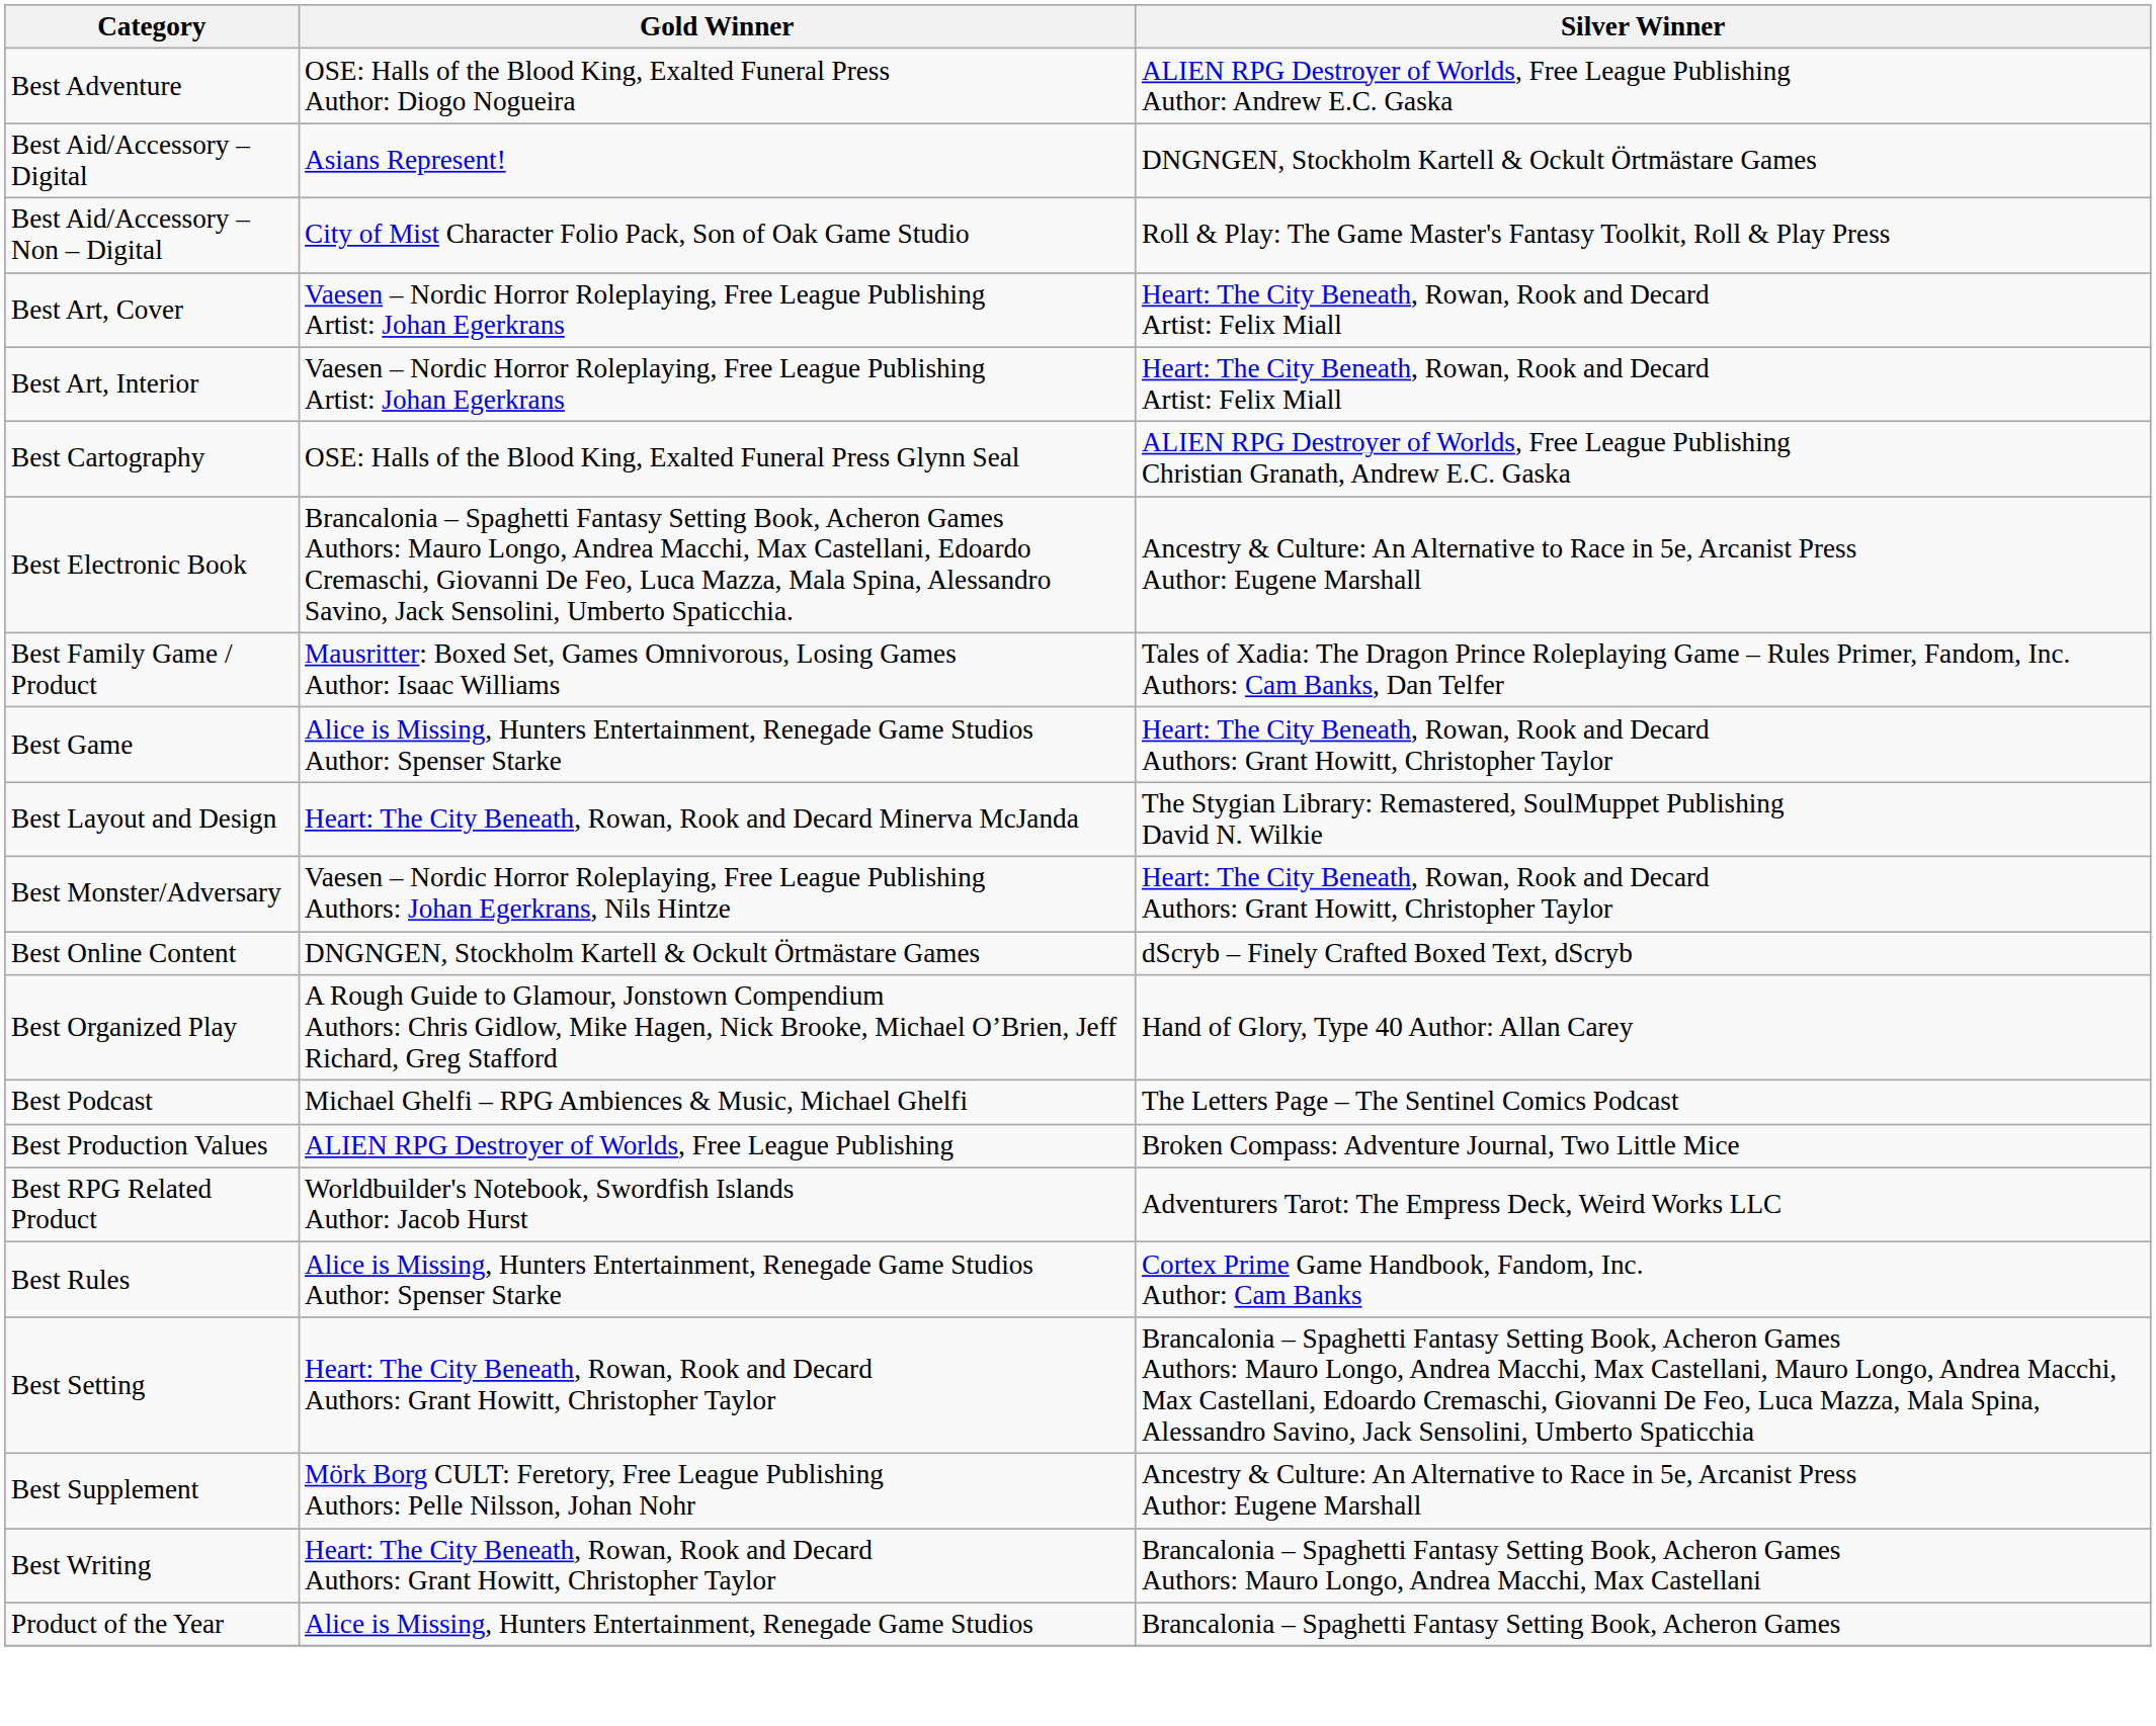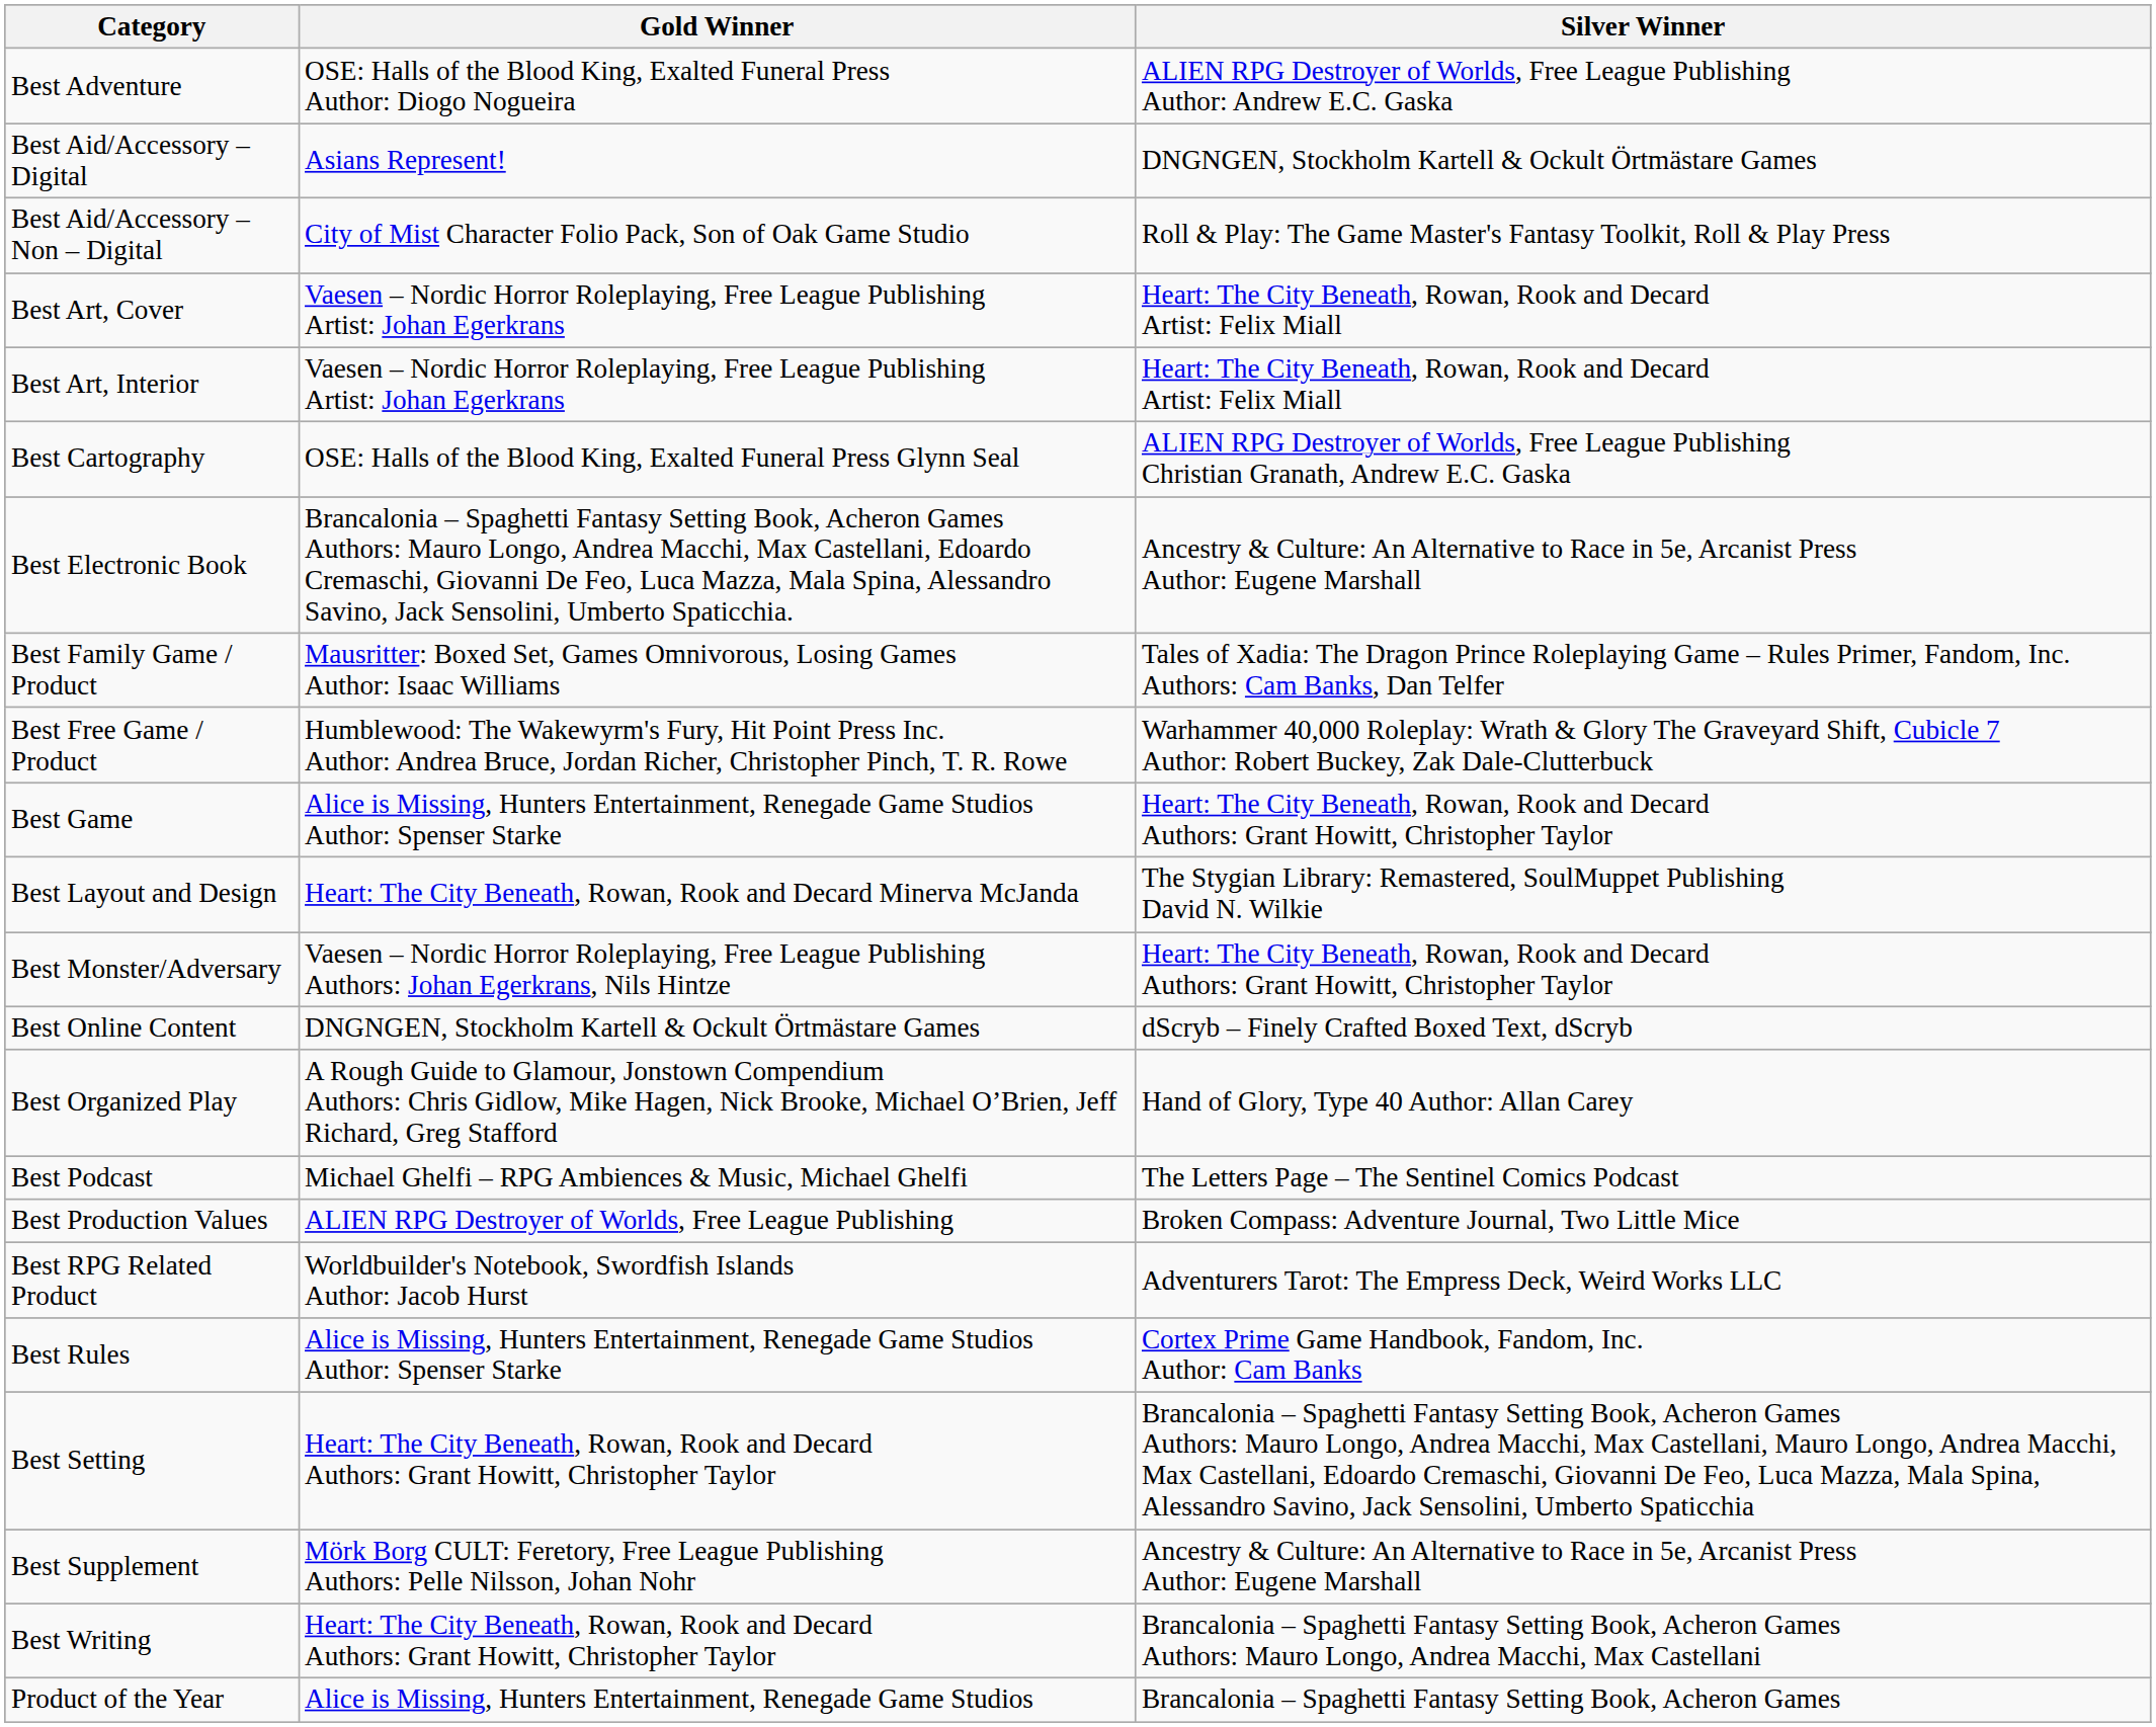 <table class="wikitable">
 <tr>
 <th>Category</th>
 <th>Gold Winner</th>
 <th>Silver Winner</th>
 </tr>
 <tr>
 <td>Best Adventure</td>
 <td>OSE: Halls of the Blood King, Exalted Funeral Press<br>Author: Diogo Nogueira</td>
 <td><a href='#'>ALIEN RPG Destroyer of Worlds</a>, Free League Publishing<br>Author: Andrew E.C. Gaska</td>
 </tr>
 <tr>
 <td>Best Aid/Accessory – Digital</td>
 <td><a href='#'>Asians Represent!</a></td>
 <td>DNGNGEN, Stockholm Kartell & Ockult Örtmästare Games</td>
 </tr>
 <tr>
 <td>Best Aid/Accessory – Non – Digital</td>
 <td><a href='#'>City of Mist</a> Character Folio Pack, Son of Oak Game Studio</td>
 <td>Roll & Play: The Game Master's Fantasy Toolkit, Roll & Play Press</td>
 </tr>
 <tr>
 <td>Best Art, Cover</td>
 <td><a href='#'>Vaesen</a> – Nordic Horror Roleplaying, Free League Publishing<br>Artist: <a href='#'>Johan Egerkrans</a></td>
 <td><a href='#'>Heart: The City Beneath</a>, Rowan, Rook and Decard<br>Artist: Felix Miall</td>
 </tr>
 <tr>
 <td>Best Art, Interior</td>
 <td>Vaesen – Nordic Horror Roleplaying, Free League Publishing<br>Artist: <a href='#'>Johan Egerkrans</a></td>
 <td><a href='#'>Heart: The City Beneath</a>, Rowan, Rook and Decard<br>Artist: Felix Miall</td>
 </tr>
 <tr>
 <td>Best Cartography</td>
 <td>OSE: Halls of the Blood King, Exalted Funeral Press Glynn Seal</td>
 <td><a href='#'>ALIEN RPG Destroyer of Worlds</a>, Free League Publishing<br>Christian Granath, Andrew E.C. Gaska</td>
 </tr>
 <tr>
 <td>Best Electronic Book</td>
 <td>Brancalonia – Spaghetti Fantasy Setting Book, Acheron Games<br>Authors: Mauro Longo, Andrea Macchi, Max Castellani, Edoardo Cremaschi, Giovanni De Feo, Luca Mazza, Mala Spina, Alessandro Savino, Jack Sensolini, Umberto Spaticchia.</td>
 <td>Ancestry & Culture: An Alternative to Race in 5e, Arcanist Press<br>Author: Eugene Marshall</td>
 </tr>
 <tr>
 <td>Best Family Game / Product</td>
 <td><a href='#'>Mausritter</a>: Boxed Set, Games Omnivorous, Losing Games<br>Author: Isaac Williams</td>
 <td>Tales of Xadia: The Dragon Prince Roleplaying Game – Rules Primer, Fandom, Inc.<br>Authors: <a href='#'>Cam Banks</a>, Dan Telfer</td>
+</tr>
+<tr>
+<td>Best Free Game / Product</td>
+<td>Humblewood: The Wakewyrm's Fury, Hit Point Press Inc.<br>Author: Andrea Bruce, Jordan Richer, Christopher Pinch, T. R. Rowe</td>
+<td>Warhammer 40,000 Roleplay: Wrath & Glory The Graveyard Shift, <a href='#'>Cubicle 7</a><br>Author: Robert Buckey, Zak Dale-Clutterbuck</td>
 </tr>
 <tr>
 <td>Best Game</td>
 <td><a href='#'>Alice is Missing</a>, Hunters Entertainment, Renegade Game Studios<br>Author: Spenser Starke</td>
 <td><a href='#'>Heart: The City Beneath</a>, Rowan, Rook and Decard<br>Authors: Grant Howitt, Christopher Taylor</td>
 </tr>
 <tr>
 <td>Best Layout and Design</td>
 <td><a href='#'>Heart: The City Beneath</a>, Rowan, Rook and Decard  Minerva McJanda</td>
 <td>The Stygian Library: Remastered, SoulMuppet Publishing<br>David N. Wilkie</td>
 </tr>
 <tr>
 <td>Best Monster/Adversary</td>
 <td>Vaesen – Nordic Horror Roleplaying, Free League Publishing<br>Authors: <a href='#'>Johan Egerkrans</a>, Nils Hintze</td>
 <td><a href='#'>Heart: The City Beneath</a>, Rowan, Rook and Decard<br>Authors: Grant Howitt, Christopher Taylor</td>
 </tr>
 <tr>
 <td>Best Online Content</td>
 <td>DNGNGEN, Stockholm Kartell & Ockult Örtmästare Games</td>
 <td>dScryb – Finely Crafted Boxed Text, dScryb</td>
 </tr>
 <tr>
 <td>Best Organized Play</td>
 <td>A Rough Guide to Glamour, Jonstown Compendium<br>Authors: Chris Gidlow, Mike Hagen, Nick Brooke, Michael O’Brien, Jeff Richard, Greg Stafford</td>
 <td>Hand of Glory, Type 40 Author: Allan Carey</td>
 </tr>
 <tr>
 <td>Best Podcast</td>
 <td>Michael Ghelfi – RPG Ambiences & Music, Michael Ghelfi</td>
 <td>The Letters Page – The Sentinel Comics Podcast</td>
 </tr>
 <tr>
 <td>Best Production Values</td>
 <td><a href='#'>ALIEN RPG Destroyer of Worlds</a>, Free League Publishing</td>
 <td>Broken Compass: Adventure Journal, Two Little Mice</td>
 </tr>
 <tr>
 <td>Best RPG Related Product</td>
 <td>Worldbuilder's Notebook, Swordfish Islands<br>Author:  Jacob Hurst</td>
 <td>Adventurers Tarot: The Empress Deck, Weird Works LLC</td>
 </tr>
 <tr>
 <td>Best Rules</td>
 <td><a href='#'>Alice is Missing</a>, Hunters Entertainment, Renegade Game Studios<br>Author: Spenser Starke</td>
 <td><a href='#'>Cortex Prime</a> Game Handbook, Fandom, Inc.<br>Author: <a href='#'>Cam Banks</a></td>
 </tr>
 <tr>
 <td>Best Setting</td>
 <td><a href='#'>Heart: The City Beneath</a>, Rowan, Rook and Decard<br>Authors: Grant Howitt, Christopher Taylor</td>
 <td>Brancalonia – Spaghetti Fantasy Setting Book, Acheron Games<br>Authors: Mauro Longo, Andrea Macchi, Max Castellani, Mauro Longo, Andrea Macchi, Max Castellani, Edoardo Cremaschi, Giovanni De Feo, Luca Mazza, Mala Spina, Alessandro Savino, Jack Sensolini, Umberto Spaticchia</td>
 </tr>
 <tr>
 <td>Best Supplement</td>
 <td><a href='#'>Mörk Borg</a> CULT: Feretory, Free League Publishing<br>Authors: Pelle Nilsson, Johan Nohr</td>
 <td>Ancestry & Culture: An Alternative to Race in 5e, Arcanist Press<br>Author: Eugene Marshall</td>
 </tr>
 <tr>
 <td>Best Writing</td>
 <td><a href='#'>Heart: The City Beneath</a>, Rowan, Rook and Decard<br>Authors: Grant Howitt, Christopher Taylor</td>
 <td>Brancalonia – Spaghetti Fantasy Setting Book, Acheron Games<br>Authors: Mauro Longo, Andrea Macchi, Max Castellani</td>
 </tr>
 <tr>
 <td>Product of the Year</td>
 <td><a href='#'>Alice is Missing</a>, Hunters Entertainment, Renegade Game Studios</td>
 <td>Brancalonia – Spaghetti Fantasy Setting Book, Acheron Games</td>
 </tr>
 <tr>
 </tr>
 </table>
